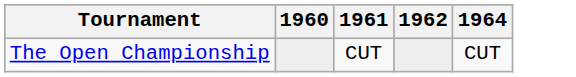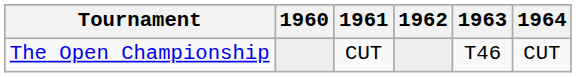 <table class="wikitable" style="font-size:95%;text-align:center;">
 <tr>
 <th>Tournament</th>
 <th>1960</th>
 <th>1961</th>
 <th>1962</th>
+<th>1963</th>
 <th>1964</th>
 </tr>
 <tr>
 <td align=left><a href='#'>The Open Championship</a></td>
 <td style="background:#eeeeee;"></td>
 <td>CUT</td>
 <td style="background:#eeeeee;"></td>
+<td>T46</td>
 <td>CUT</td>
 </tr>
 </table>
